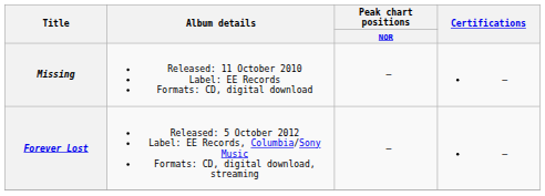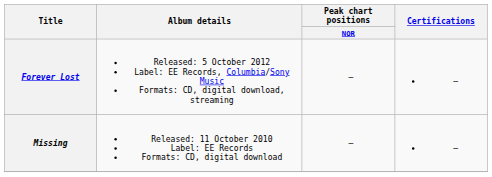 <table class="wikitable" style="text-align:center;">
 <tr>
 <th scope="col" rowspan="2" style="width:11em;">Title</th>
 <th scope="col" rowspan="2" style="width:25em;">Album details</th>
 <th scope="col" colspan="1" style="width:11em;">Peak chart positions</th>
 <th scope="col" rowspan="2" style="width:11em;"><a href='#'>Certifications</a></th>
 </tr>
 <tr>
 <th scope="col" style="width:3em;font-size:90%;"><a href='#'>NOR</a></th>
 </tr>
 <tr>
+<th scope="row"><a href='#'><strong><em>Forever Lost</em></strong></a></th>
+<td><br><ul><li>Released: 5 October 2012</li><li>Label: EE Records, <a href='#'>Columbia</a>/<a href='#'>Sony Music</a></li><li>Formats: CD, digital download, streaming</li></ul></td>
+<td> —</td>
+<td><br><ul><li> —</li></ul></td>
+</tr>
+<tr>
 <th scope="row"><strong><em>Missing</em></strong></th>
 <td><br><ul><li>Released: 11 October 2010</li><li>Label: EE Records</li><li>Formats: CD, digital download</li></ul></td>
 <td> —</td>
 <td><br><ul><li> —</li></ul></td>
 </tr>
 <tr>
-<th scope="row"><a href='#'><strong><em>Forever Lost</em></strong></a></th>
-<td><br><ul><li>Released: 5 October 2012</li><li>Label: EE Records, <a href='#'>Columbia</a>/<a href='#'>Sony Music</a></li><li>Formats: CD, digital download, streaming</li></ul></td>
-<td> —</td>
-<td><br><ul><li> —</li></ul></td>
-</tr>
-<tr>
 </tr>
 </table>
